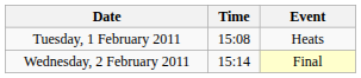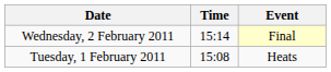 <table class = "wikitable" style="text-align:center;">
 <tr>
 <th width=220>Date</th>
 <th width=50>Time</th>
 <th width=100>Event</th>
 </tr>
 <tr>
+<td>Wednesday, 2 February 2011</td>
+<td>15:14</td>
+<td bgcolor=ffffcc>Final</td>
+</tr>
+<tr>
 <td>Tuesday, 1 February 2011</td>
 <td>15:08</td>
 <td>Heats</td>
 </tr>
-<tr>
-<td>Wednesday, 2 February 2011</td>
-<td>15:14</td>
-<td bgcolor=ffffcc>Final</td>
-</tr>
 </table>
